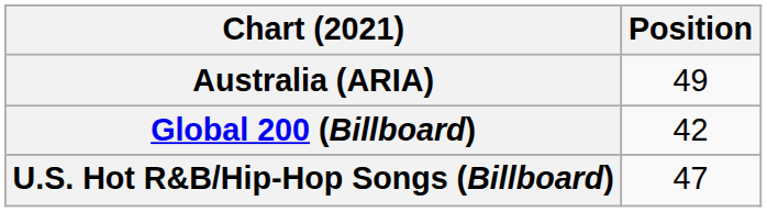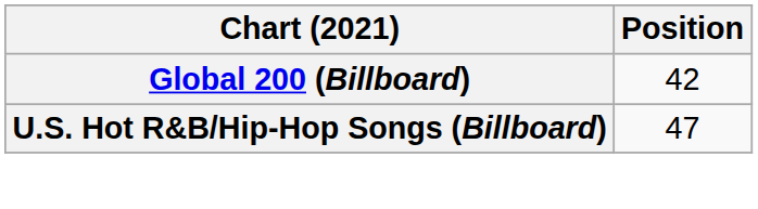 <table class="wikitable sortable plainrowheaders" style="text-align:center">
 <tr>
 <th scope="col">Chart (2021)</th>
 <th scope="col">Position</th>
-</tr>
-<tr>
-<th scope="row">Australia (ARIA)</th>
-<td>49</td>
 </tr>
 <tr>
 <th scope="row"><a href='#'>Global 200</a> (<em>Billboard</em>)</th>
 <td>42</td>
 </tr>
 <tr>
 <th scope="row">U.S. Hot R&B/Hip-Hop Songs (<em>Billboard</em>)</th>
 <td>47</td>
 </tr>
 </table>
